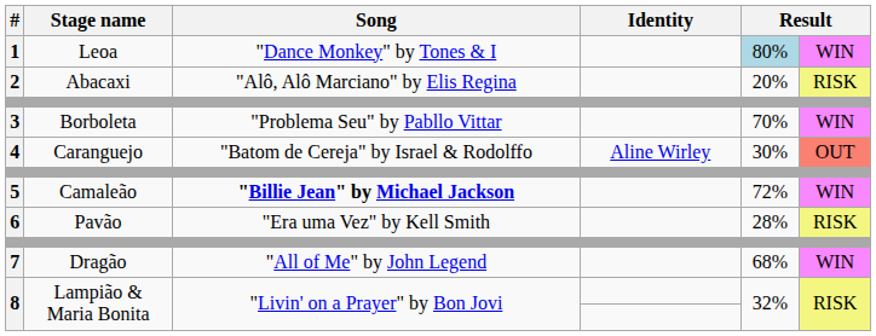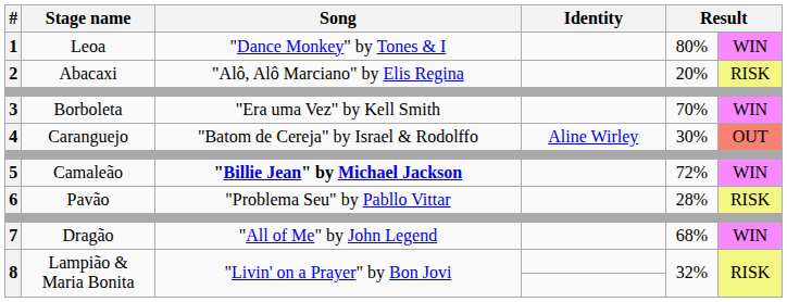 <table class="wikitable plainrowheaders" style="text-align: center;">
 <tr>
 <th>#</th>
 <th width=115>Stage name</th>
 <th width=330>Song</th>
 <th width=125>Identity</th>
 <th style="width:100px;" colspan="2">Result</th>
 </tr>
 <tr>
 <th>1</th>
 <td>Leoa</td>
 <td>"<a href='#'>Dance Monkey</a>" by <a href='#'>Tones & I</a></td>
 <td></td>
-<td style="background: lightblue;">80%</td>
+<td>80%</td>
 <td style="background:#F888FD">WIN</td>
 </tr>
 <tr>
 <th>2</th>
 <td>Abacaxi</td>
 <td>"Alô, Alô Marciano" by <a href='#'>Elis Regina</a></td>
 <td></td>
 <td>20%</td>
 <td style="background:#F3F781">RISK</td>
 </tr>
 <tr>
 <td colspan="6" style="background:darkGrey;"></td>
 </tr>
 <tr>
 <th>3</th>
 <td>Borboleta</td>
-<td>"Problema Seu" by <a href='#'>Pabllo Vittar</a></td>
+<td>"Era uma Vez" by Kell Smith</td>
 <td></td>
 <td>70%</td>
 <td style="background:#F888FD">WIN</td>
 </tr>
 <tr>
 <th>4</th>
 <td>Caranguejo</td>
 <td>"Batom de Cereja" by Israel & Rodolffo</td>
 <td><a href='#'>Aline Wirley</a></td>
 <td>30%</td>
 <td style="background:salmon">OUT</td>
 </tr>
 <tr>
 <td colspan="6" style="background:darkGrey;"></td>
 </tr>
 <tr>
 <th>5</th>
 <td>Camaleão</td>
 <td><strong>"<a href='#'>Billie Jean</a>" by <a href='#'>Michael Jackson</a></strong></td>
 <td></td>
 <td>72%</td>
 <td style="background:#F888FD">WIN</td>
 </tr>
 <tr>
 <th>6</th>
 <td>Pavão</td>
-<td>"Era uma Vez" by Kell Smith</td>
+<td>"Problema Seu" by <a href='#'>Pabllo Vittar</a></td>
 <td></td>
 <td>28%</td>
 <td style="background:#F3F781">RISK</td>
 </tr>
 <tr>
 <td colspan="6" style="background:darkGrey;"></td>
 </tr>
 <tr>
 <th>7</th>
 <td>Dragão</td>
 <td>"<a href='#'>All of Me</a>" by <a href='#'>John Legend</a></td>
 <td></td>
 <td>68%</td>
 <td style="background:#F888FD">WIN</td>
 </tr>
 <tr>
 <th rowspan="2">8</th>
 <td rowspan="2">Lampião & Maria Bonita</td>
 <td rowspan="2">"<a href='#'>Livin' on a Prayer</a>" by <a href='#'>Bon Jovi</a></td>
 <td></td>
 <td rowspan="2">32%</td>
 <td rowspan="2" style="background:#F3F781">RISK</td>
 </tr>
 <tr>
 <td></td>
 </tr>
 <tr>
 </tr>
 </table>
